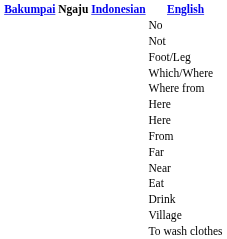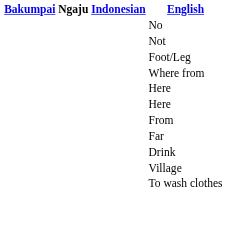 <table>
 <tr>
 <th><a href='#'>Bakumpai</a></th>
 <th>Ngaju</th>
 <th><a href='#'>Indonesian</a></th>
 <th><a href='#'>English</a></th>
 </tr>
 <tr>
 <td></td>
 <td></td>
 <td></td>
 <td>No</td>
 </tr>
 <tr>
 <td></td>
 <td></td>
 <td></td>
 <td>Not</td>
 </tr>
 <tr>
 <td></td>
 <td></td>
 <td></td>
 <td>Foot/Leg</td>
-</tr>
-<tr>
-<td></td>
-<td></td>
-<td></td>
-<td>Which/Where</td>
 </tr>
 <tr>
 <td></td>
 <td></td>
 <td></td>
 <td>Where from</td>
 </tr>
 <tr>
 <td></td>
 <td></td>
 <td></td>
 <td>Here</td>
 </tr>
 <tr>
 <td></td>
 <td></td>
 <td></td>
 <td>Here</td>
 </tr>
 <tr>
 <td></td>
 <td></td>
 <td></td>
 <td>From</td>
 </tr>
 <tr>
 <td></td>
 <td></td>
 <td></td>
 <td>Far</td>
 </tr>
 <tr>
 <td></td>
 <td></td>
 <td></td>
-<td>Near</td>
-</tr>
-<tr>
-<td></td>
-<td></td>
-<td></td>
-<td>Eat</td>
-</tr>
-<tr>
-<td></td>
-<td></td>
-<td></td>
 <td>Drink</td>
 </tr>
 <tr>
 <td></td>
 <td></td>
 <td></td>
 <td>Village</td>
 </tr>
 <tr>
 <td></td>
 <td></td>
 <td></td>
 <td>To wash clothes</td>
 </tr>
 <tr>
 </tr>
 </table>
